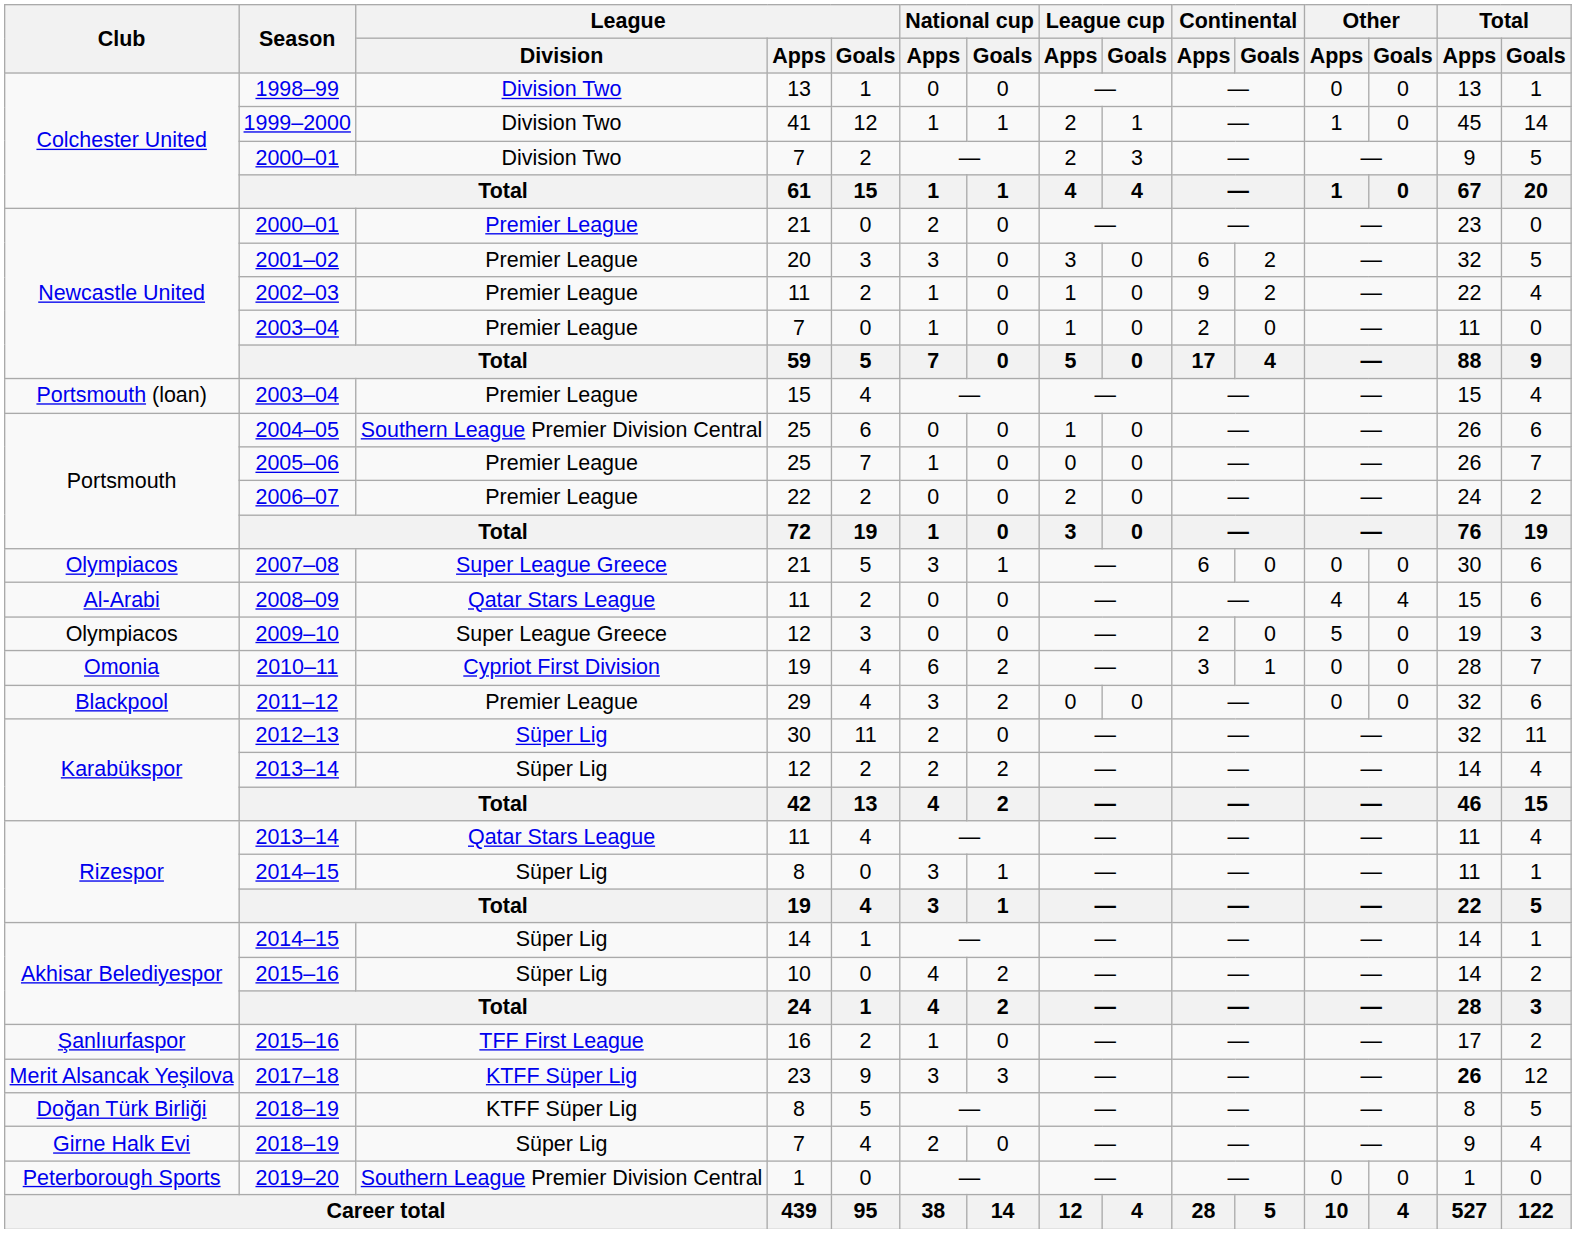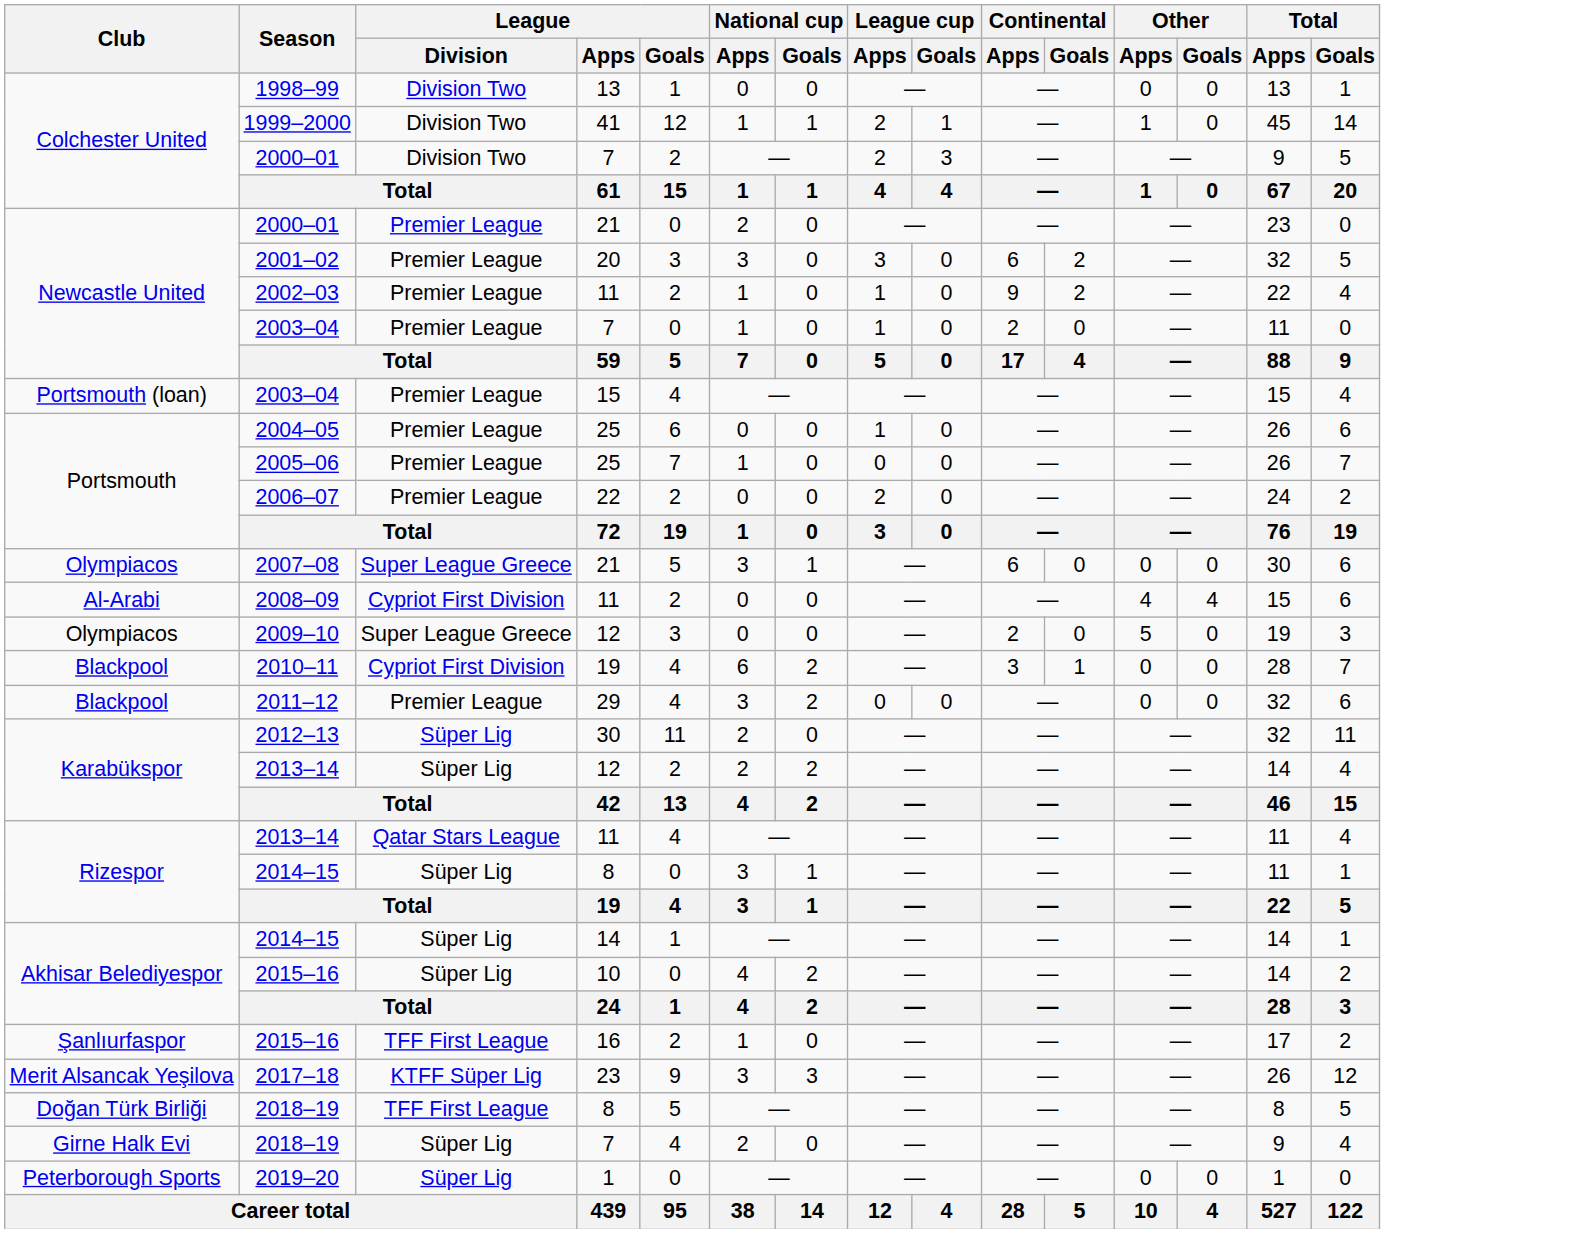 <table class="wikitable" style="text-align:center">
 <tr>
 <th rowspan="2">Club</th>
 <th rowspan="2">Season</th>
 <th colspan="3">League</th>
 <th colspan="2">National cup</th>
 <th colspan="2">League cup</th>
 <th colspan="2">Continental</th>
 <th colspan="2">Other</th>
 <th colspan="2">Total</th>
 </tr>
 <tr>
 <th>Division</th>
 <th>Apps</th>
 <th>Goals</th>
 <th>Apps</th>
 <th>Goals</th>
 <th>Apps</th>
 <th>Goals</th>
 <th>Apps</th>
 <th>Goals</th>
 <th>Apps</th>
 <th>Goals</th>
 <th>Apps</th>
 <th>Goals</th>
 </tr>
 <tr>
 <td rowspan="4"><a href='#'>Colchester United</a></td>
 <td><a href='#'>1998–99</a></td>
 <td><a href='#'>Division Two</a></td>
 <td>13</td>
 <td>1</td>
 <td>0</td>
 <td>0</td>
 <td colspan="2">—</td>
 <td colspan="2">—</td>
 <td>0</td>
 <td>0</td>
 <td>13</td>
 <td>1</td>
 </tr>
 <tr>
 <td><a href='#'>1999–2000</a></td>
 <td>Division Two</td>
 <td>41</td>
 <td>12</td>
 <td>1</td>
 <td>1</td>
 <td>2</td>
 <td>1</td>
 <td colspan="2">—</td>
 <td>1</td>
 <td>0</td>
 <td>45</td>
 <td>14</td>
 </tr>
 <tr>
 <td><a href='#'>2000–01</a></td>
 <td>Division Two</td>
 <td>7</td>
 <td>2</td>
 <td colspan="2">—</td>
 <td>2</td>
 <td>3</td>
 <td colspan="2">—</td>
 <td colspan="2">—</td>
 <td>9</td>
 <td>5</td>
 </tr>
 <tr>
 <th colspan="2">Total</th>
 <th>61</th>
 <th>15</th>
 <th>1</th>
 <th>1</th>
 <th>4</th>
 <th>4</th>
 <th colspan="2">—</th>
 <th>1</th>
 <th>0</th>
 <th>67</th>
 <th>20</th>
 </tr>
 <tr>
 <td rowspan="5"><a href='#'>Newcastle United</a></td>
 <td><a href='#'>2000–01</a></td>
 <td><a href='#'>Premier League</a></td>
 <td>21</td>
 <td>0</td>
 <td>2</td>
 <td>0</td>
 <td colspan="2">—</td>
 <td colspan="2">—</td>
 <td colspan="2">—</td>
 <td>23</td>
 <td>0</td>
 </tr>
 <tr>
 <td><a href='#'>2001–02</a></td>
 <td>Premier League</td>
 <td>20</td>
 <td>3</td>
 <td>3</td>
 <td>0</td>
 <td>3</td>
 <td>0</td>
 <td>6</td>
 <td>2</td>
 <td colspan="2">—</td>
 <td>32</td>
 <td>5</td>
 </tr>
 <tr>
 <td><a href='#'>2002–03</a></td>
 <td>Premier League</td>
 <td>11</td>
 <td>2</td>
 <td>1</td>
 <td>0</td>
 <td>1</td>
 <td>0</td>
 <td>9</td>
 <td>2</td>
 <td colspan="2">—</td>
 <td>22</td>
 <td>4</td>
 </tr>
 <tr>
 <td><a href='#'>2003–04</a></td>
 <td>Premier League</td>
 <td>7</td>
 <td>0</td>
 <td>1</td>
 <td>0</td>
 <td>1</td>
 <td>0</td>
 <td>2</td>
 <td>0</td>
 <td colspan="2">—</td>
 <td>11</td>
 <td>0</td>
 </tr>
 <tr>
 <th colspan="2">Total</th>
 <th>59</th>
 <th>5</th>
 <th>7</th>
 <th>0</th>
 <th>5</th>
 <th>0</th>
 <th>17</th>
 <th>4</th>
 <th colspan="2">—</th>
 <th>88</th>
 <th>9</th>
 </tr>
 <tr>
 <td><a href='#'>Portsmouth</a> (loan)</td>
 <td><a href='#'>2003–04</a></td>
 <td>Premier League</td>
 <td>15</td>
 <td>4</td>
 <td colspan="2">—</td>
 <td colspan="2">—</td>
 <td colspan="2">—</td>
 <td colspan="2">—</td>
 <td>15</td>
 <td>4</td>
 </tr>
 <tr>
 <td rowspan="4">Portsmouth</td>
 <td><a href='#'>2004–05</a></td>
-<td><a href='#'>Southern League</a> Premier Division Central</td>
+<td>Premier League</td>
 <td>25</td>
 <td>6</td>
 <td>0</td>
 <td>0</td>
 <td>1</td>
 <td>0</td>
 <td colspan="2">—</td>
 <td colspan="2">—</td>
 <td>26</td>
 <td>6</td>
 </tr>
 <tr>
 <td><a href='#'>2005–06</a></td>
 <td>Premier League</td>
 <td>25</td>
 <td>7</td>
 <td>1</td>
 <td>0</td>
 <td>0</td>
 <td>0</td>
 <td colspan="2">—</td>
 <td colspan="2">—</td>
 <td>26</td>
 <td>7</td>
 </tr>
 <tr>
 <td><a href='#'>2006–07</a></td>
 <td>Premier League</td>
 <td>22</td>
 <td>2</td>
 <td>0</td>
 <td>0</td>
 <td>2</td>
 <td>0</td>
 <td colspan="2">—</td>
 <td colspan="2">—</td>
 <td>24</td>
 <td>2</td>
 </tr>
 <tr>
 <th colspan="2">Total</th>
 <th>72</th>
 <th>19</th>
 <th>1</th>
 <th>0</th>
 <th>3</th>
 <th>0</th>
 <th colspan="2">—</th>
 <th colspan="2">—</th>
 <th>76</th>
 <th>19</th>
 </tr>
 <tr>
 <td><a href='#'>Olympiacos</a></td>
 <td><a href='#'>2007–08</a></td>
 <td><a href='#'>Super League Greece</a></td>
 <td>21</td>
 <td>5</td>
 <td>3</td>
 <td>1</td>
 <td colspan="2">—</td>
 <td>6</td>
 <td>0</td>
 <td>0</td>
 <td>0</td>
 <td>30</td>
 <td>6</td>
 </tr>
 <tr>
 <td><a href='#'>Al-Arabi</a></td>
 <td><a href='#'>2008–09</a></td>
-<td><a href='#'>Qatar Stars League</a></td>
+<td><a href='#'>Cypriot First Division</a></td>
 <td>11</td>
 <td>2</td>
 <td>0</td>
 <td>0</td>
 <td colspan="2">—</td>
 <td colspan="2">—</td>
 <td>4</td>
 <td>4</td>
 <td>15</td>
 <td>6</td>
 </tr>
 <tr>
 <td>Olympiacos</td>
 <td><a href='#'>2009–10</a></td>
 <td>Super League Greece</td>
 <td>12</td>
 <td>3</td>
 <td>0</td>
 <td>0</td>
 <td colspan="2">—</td>
 <td>2</td>
 <td>0</td>
 <td>5</td>
 <td>0</td>
 <td>19</td>
 <td>3</td>
 </tr>
 <tr>
-<td><a href='#'>Omonia</a></td>
+<td><a href='#'>Blackpool</a></td>
 <td><a href='#'>2010–11</a></td>
 <td><a href='#'>Cypriot First Division</a></td>
 <td>19</td>
 <td>4</td>
 <td>6</td>
 <td>2</td>
 <td colspan="2">—</td>
 <td>3</td>
 <td>1</td>
 <td>0</td>
 <td>0</td>
 <td>28</td>
 <td>7</td>
 </tr>
 <tr>
 <td><a href='#'>Blackpool</a></td>
 <td><a href='#'>2011–12</a></td>
 <td>Premier League</td>
 <td>29</td>
 <td>4</td>
 <td>3</td>
 <td>2</td>
 <td>0</td>
 <td>0</td>
 <td colspan="2">—</td>
 <td>0</td>
 <td>0</td>
 <td>32</td>
 <td>6</td>
 </tr>
 <tr>
 <td rowspan="3"><a href='#'>Karabükspor</a></td>
 <td><a href='#'>2012–13</a></td>
 <td><a href='#'>Süper Lig</a></td>
 <td>30</td>
 <td>11</td>
 <td>2</td>
 <td>0</td>
 <td colspan="2">—</td>
 <td colspan="2">—</td>
 <td colspan="2">—</td>
 <td>32</td>
 <td>11</td>
 </tr>
 <tr>
 <td><a href='#'>2013–14</a></td>
 <td>Süper Lig</td>
 <td>12</td>
 <td>2</td>
 <td>2</td>
 <td>2</td>
 <td colspan="2">—</td>
 <td colspan="2">—</td>
 <td colspan="2">—</td>
 <td>14</td>
 <td>4</td>
 </tr>
 <tr>
 <th colspan="2">Total</th>
 <th>42</th>
 <th>13</th>
 <th>4</th>
 <th>2</th>
 <th colspan="2">—</th>
 <th colspan="2">—</th>
 <th colspan="2">—</th>
 <th>46</th>
 <th>15</th>
 </tr>
 <tr>
 <td rowspan="3"><a href='#'>Rizespor</a></td>
 <td><a href='#'>2013–14</a></td>
 <td><a href='#'>Qatar Stars League</a></td>
 <td>11</td>
 <td>4</td>
 <td colspan="2">—</td>
 <td colspan="2">—</td>
 <td colspan="2">—</td>
 <td colspan="2">—</td>
 <td>11</td>
 <td>4</td>
 </tr>
 <tr>
 <td><a href='#'>2014–15</a></td>
 <td>Süper Lig</td>
 <td>8</td>
 <td>0</td>
 <td>3</td>
 <td>1</td>
 <td colspan="2">—</td>
 <td colspan="2">—</td>
 <td colspan="2">—</td>
 <td>11</td>
 <td>1</td>
 </tr>
 <tr>
 <th colspan="2">Total</th>
 <th>19</th>
 <th>4</th>
 <th>3</th>
 <th>1</th>
 <th colspan="2">—</th>
 <th colspan="2">—</th>
 <th colspan="2">—</th>
 <th>22</th>
 <th>5</th>
 </tr>
 <tr>
 <td rowspan="3"><a href='#'>Akhisar Belediyespor</a></td>
 <td><a href='#'>2014–15</a></td>
 <td>Süper Lig</td>
 <td>14</td>
 <td>1</td>
 <td colspan="2">—</td>
 <td colspan="2">—</td>
 <td colspan="2">—</td>
 <td colspan="2">—</td>
 <td>14</td>
 <td>1</td>
 </tr>
 <tr>
 <td><a href='#'>2015–16</a></td>
 <td>Süper Lig</td>
 <td>10</td>
 <td>0</td>
 <td>4</td>
 <td>2</td>
 <td colspan="2">—</td>
 <td colspan="2">—</td>
 <td colspan="2">—</td>
 <td>14</td>
 <td>2</td>
 </tr>
 <tr>
 <th colspan="2">Total</th>
 <th>24</th>
 <th>1</th>
 <th>4</th>
 <th>2</th>
 <th colspan="2">—</th>
 <th colspan="2">—</th>
 <th colspan="2">—</th>
 <th>28</th>
 <th>3</th>
 </tr>
 <tr>
 <td><a href='#'>Şanlıurfaspor</a></td>
 <td><a href='#'>2015–16</a></td>
 <td><a href='#'>TFF First League</a></td>
 <td>16</td>
 <td>2</td>
 <td>1</td>
 <td>0</td>
 <td colspan="2">—</td>
 <td colspan="2">—</td>
 <td colspan="2">—</td>
 <td>17</td>
 <td>2</td>
 </tr>
 <tr>
 <td><a href='#'>Merit Alsancak Yeşilova</a></td>
 <td><a href='#'>2017–18</a></td>
 <td><a href='#'>KTFF Süper Lig</a></td>
 <td>23</td>
 <td>9</td>
 <td>3</td>
 <td>3</td>
 <td colspan="2">—</td>
 <td colspan="2">—</td>
 <td colspan="2">—</td>
-<td><strong>26</strong></td>
+<td>26</td>
 <td>12</td>
 </tr>
 <tr>
 <td><a href='#'>Doğan Türk Birliği</a></td>
 <td><a href='#'>2018–19</a></td>
-<td>KTFF Süper Lig</td>
+<td><a href='#'>TFF First League</a></td>
 <td>8</td>
 <td>5</td>
 <td colspan="2">—</td>
 <td colspan="2">—</td>
 <td colspan="2">—</td>
 <td colspan="2">—</td>
 <td>8</td>
 <td>5</td>
 </tr>
 <tr>
 <td><a href='#'>Girne Halk Evi</a></td>
 <td><a href='#'>2018–19</a></td>
 <td>Süper Lig</td>
 <td>7</td>
 <td>4</td>
 <td>2</td>
 <td>0</td>
 <td colspan="2">—</td>
 <td colspan="2">—</td>
 <td colspan="2">—</td>
 <td>9</td>
 <td>4</td>
 </tr>
 <tr>
 <td><a href='#'>Peterborough Sports</a></td>
 <td><a href='#'>2019–20</a></td>
-<td><a href='#'>Southern League</a> Premier Division Central</td>
+<td><a href='#'>Süper Lig</a></td>
 <td>1</td>
 <td>0</td>
 <td colspan="2">—</td>
 <td colspan="2">—</td>
 <td colspan="2">—</td>
 <td>0</td>
 <td>0</td>
 <td>1</td>
 <td>0</td>
 </tr>
 <tr>
 <th colspan="3">Career total</th>
 <th>439</th>
 <th>95</th>
 <th>38</th>
 <th>14</th>
 <th>12</th>
 <th>4</th>
 <th>28</th>
 <th>5</th>
 <th>10</th>
 <th>4</th>
 <th>527</th>
 <th>122</th>
 </tr>
 </table>
